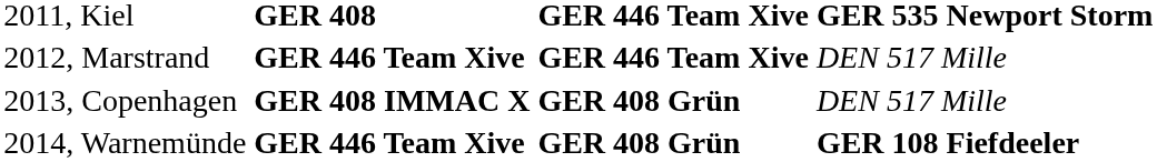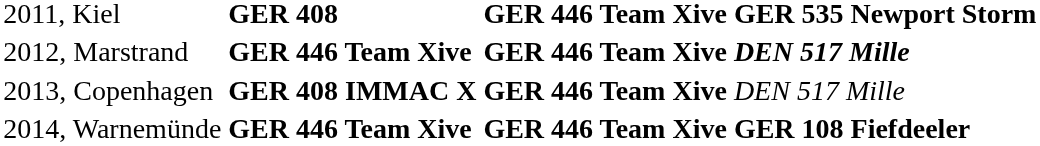 <table>
 <tr>
 <td>2011, Kiel</td>
 <td><strong>GER 408</strong> <br> </td>
 <td><strong>GER 446 Team Xive</strong> <br> </td>
 <td><strong>GER 535 Newport Storm</strong> <br> </td>
 </tr>
 <tr>
 <td>2012, Marstrand</td>
 <td><strong>GER 446 Team Xive</strong> <br> </td>
 <td><strong>GER 446 Team Xive</strong> <br> </td>
-<td><em>DEN 517 Mille</em> <br> </td>
+<td><strong><em>DEN 517 Mille</em> <br> </strong></td>
 </tr>
 <tr>
 <td>2013, Copenhagen</td>
 <td><strong>GER 408 IMMAC X</strong> <br> </td>
-<td><strong>GER 408 Grün</strong> <br> </td>
+<td><strong>GER 446 Team Xive</strong> <br> </td>
 <td><em>DEN 517 Mille</em> <br> </td>
 </tr>
 <tr>
 <td>2014, Warnemünde</td>
 <td><strong>GER 446 Team Xive</strong> <br> </td>
-<td><strong>GER 408 Grün</strong> <br> </td>
+<td><strong>GER 446 Team Xive</strong> <br> </td>
 <td><strong>GER 108 Fiefdeeler</strong> <br> </td>
 </tr>
 </table>
